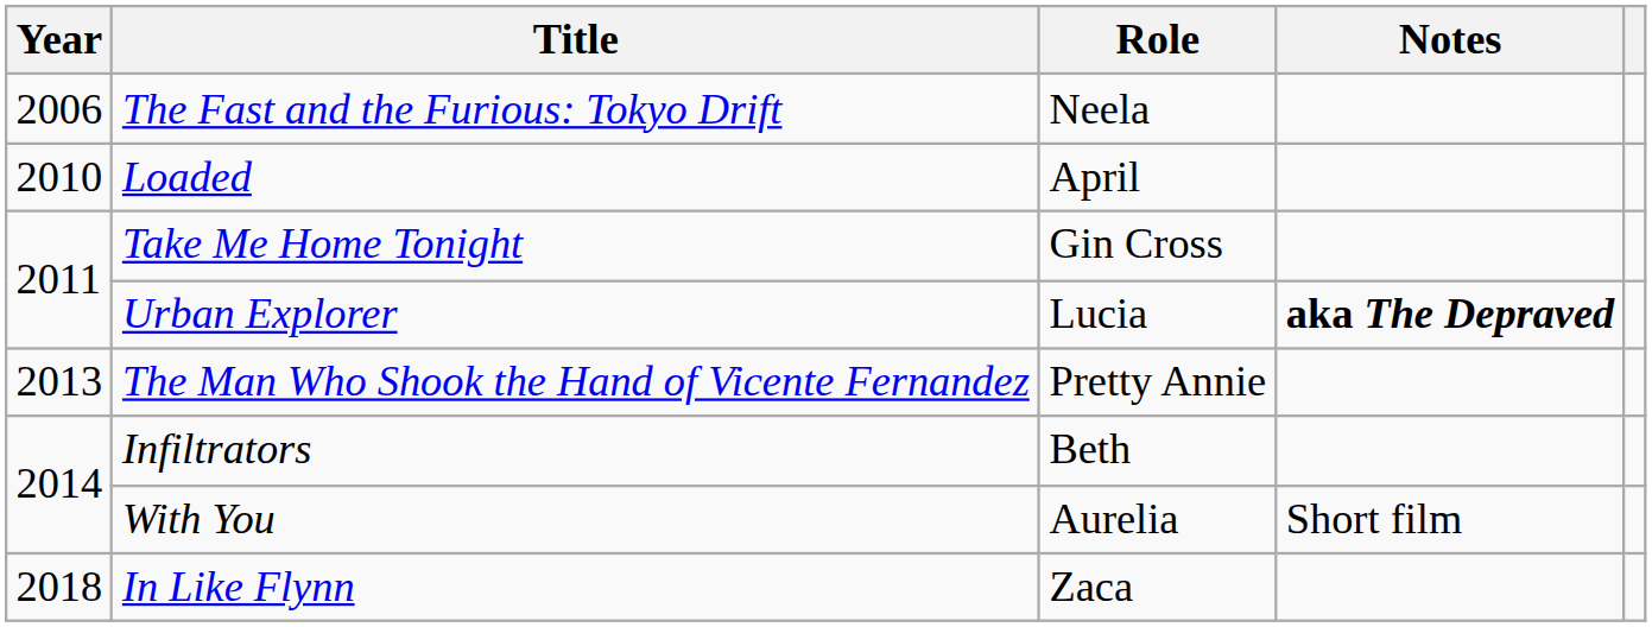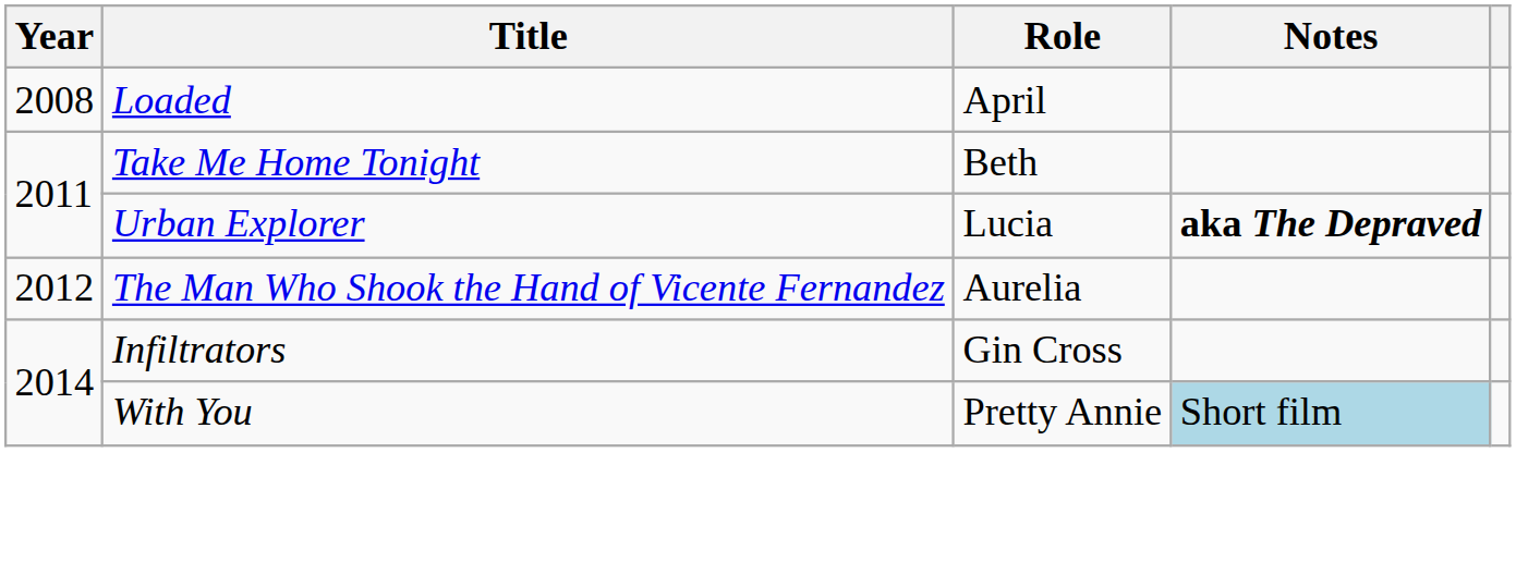 <table class="wikitable sortable">
 <tr>
 <th>Year</th>
 <th>Title</th>
 <th>Role</th>
 <th class="unsortable">Notes</th>
 <th></th>
 </tr>
 <tr>
-<td>2006</td>
-<td><em><a href='#'>The Fast and the Furious: Tokyo Drift</a></em></td>
-<td>Neela</td>
-<td></td>
-<td></td>
-</tr>
-<tr>
-<td>2010</td>
+<td>2008</td>
 <td><em><a href='#'>Loaded</a></em></td>
 <td>April</td>
 <td></td>
 <td></td>
 </tr>
 <tr>
 <td rowspan="2">2011</td>
 <td><em><a href='#'>Take Me Home Tonight</a></em></td>
-<td>Gin Cross</td>
+<td>Beth</td>
 <td></td>
 <td></td>
 </tr>
 <tr>
 <td><em><a href='#'>Urban Explorer</a></em></td>
 <td>Lucia</td>
 <td><strong>aka <em>The Depraved</em></strong></td>
 <td></td>
 </tr>
 <tr>
-<td>2013</td>
+<td>2012</td>
 <td><em><a href='#'>The Man Who Shook the Hand of Vicente Fernandez</a></em></td>
-<td>Pretty Annie</td>
+<td>Aurelia</td>
 <td></td>
 <td></td>
 </tr>
 <tr>
 <td rowspan="2">2014</td>
 <td><em>Infiltrators</em></td>
-<td>Beth</td>
+<td>Gin Cross</td>
 <td></td>
 <td></td>
 </tr>
 <tr>
 <td><em>With You</em></td>
-<td>Aurelia</td>
-<td>Short film</td>
-<td></td>
-</tr>
-<tr>
-<td>2018</td>
-<td><em><a href='#'>In Like Flynn</a></em></td>
-<td>Zaca</td>
-<td></td>
+<td>Pretty Annie</td>
+<td style="background: lightblue;">Short film</td>
 <td></td>
 </tr>
 </table>
